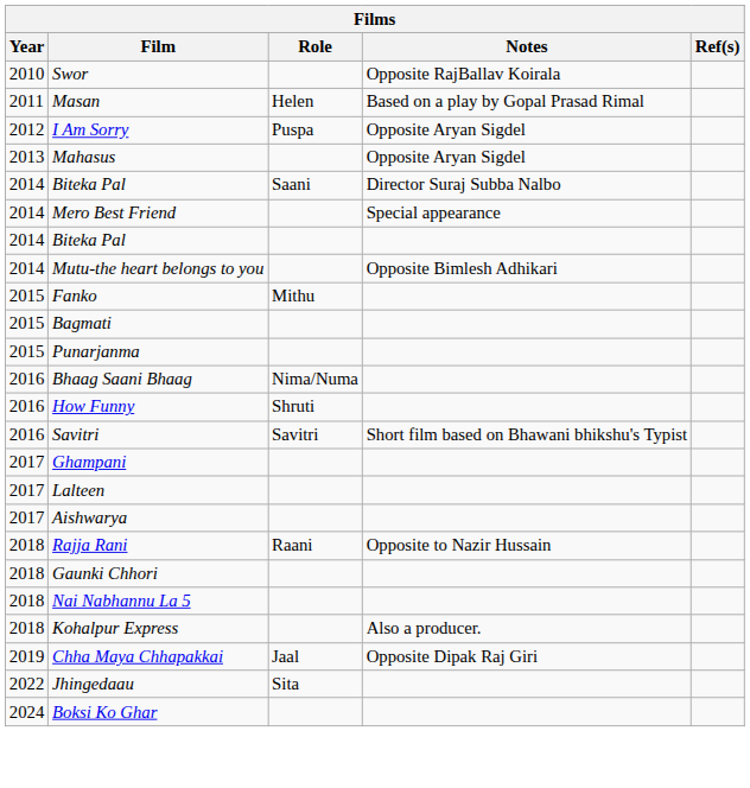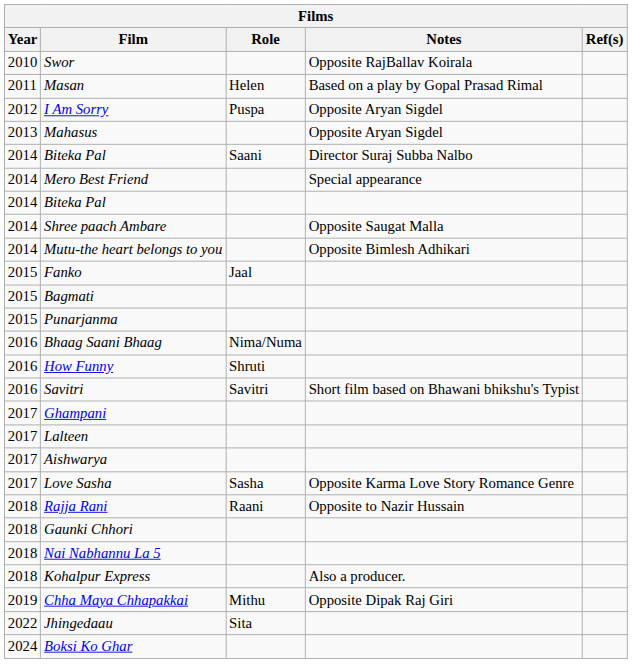 <table class="wikitable">
 <tr style="background:#ccc; text-align:center;">
 <th colspan="5" style="background: apple;">Films</th>
 </tr>
 <tr>
 <th style="background: #apple;">Year</th>
 <th style="background: #apple;">Film</th>
 <th style="background: #apple;">Role</th>
 <th style="background: #apple;">Notes</th>
 <th style="background: #apple;">Ref(s)</th>
 </tr>
 <tr>
 <td>2010</td>
 <td><em>Swor</em></td>
 <td></td>
 <td>Opposite RajBallav Koirala</td>
 <td></td>
 </tr>
 <tr>
 <td>2011</td>
 <td><em>Masan</em></td>
 <td>Helen</td>
 <td>Based on a play by Gopal Prasad Rimal</td>
 <td></td>
 </tr>
 <tr>
 <td>2012</td>
 <td><em><a href='#'>I Am Sorry</a></em></td>
 <td>Puspa</td>
 <td>Opposite Aryan Sigdel</td>
 <td></td>
 </tr>
 <tr>
 <td>2013</td>
 <td><em>Mahasus</em></td>
 <td></td>
 <td>Opposite Aryan Sigdel</td>
 <td></td>
 </tr>
 <tr>
 <td>2014</td>
 <td><em>Biteka Pal</em></td>
 <td>Saani</td>
 <td>Director Suraj Subba Nalbo</td>
 <td></td>
 </tr>
 <tr>
 <td>2014</td>
 <td><em>Mero Best Friend</em></td>
 <td></td>
 <td>Special appearance</td>
 <td></td>
 </tr>
 <tr>
 <td>2014</td>
 <td><em>Biteka Pal</em></td>
 <td></td>
 <td></td>
 <td></td>
 </tr>
 <tr>
 <td>2014</td>
+<td><em>Shree paach Ambare</em></td>
+<td></td>
+<td>Opposite Saugat Malla</td>
+<td></td>
+</tr>
+<tr>
+<td>2014</td>
 <td><em>Mutu-the heart belongs to you</em></td>
 <td></td>
 <td>Opposite Bimlesh Adhikari</td>
 <td></td>
 </tr>
 <tr>
 <td>2015</td>
 <td><em>Fanko</em></td>
-<td>Mithu</td>
+<td>Jaal</td>
 <td></td>
 <td></td>
 </tr>
 <tr>
 <td>2015</td>
 <td><em>Bagmati</em></td>
 <td></td>
 <td></td>
 <td></td>
 </tr>
 <tr>
 <td>2015</td>
 <td><em>Punarjanma</em></td>
 <td></td>
 <td></td>
 <td></td>
 </tr>
 <tr>
 <td>2016</td>
 <td><em>Bhaag Saani Bhaag</em></td>
 <td>Nima/Numa</td>
 <td></td>
 <td></td>
 </tr>
 <tr>
 <td>2016</td>
 <td><em><a href='#'>How Funny</a></em></td>
 <td>Shruti</td>
 <td></td>
 <td></td>
 </tr>
 <tr>
 <td>2016</td>
 <td><em>Savitri</em></td>
 <td>Savitri</td>
 <td>Short film based on Bhawani bhikshu's Typist</td>
 <td></td>
 </tr>
 <tr>
 <td>2017</td>
 <td><em><a href='#'>Ghampani</a></em></td>
 <td></td>
 <td></td>
 <td></td>
 </tr>
 <tr>
 <td>2017</td>
 <td><em>Lalteen</em></td>
 <td></td>
 <td></td>
 <td></td>
 </tr>
 <tr>
 <td>2017</td>
 <td><em>Aishwarya</em></td>
 <td></td>
 <td></td>
 <td></td>
 </tr>
 <tr>
+<td>2017</td>
+<td><em>Love Sasha</em></td>
+<td>Sasha</td>
+<td>Opposite Karma Love Story Romance Genre</td>
+<td></td>
+</tr>
+<tr>
 <td>2018</td>
 <td><em><a href='#'>Rajja Rani</a></em></td>
 <td>Raani</td>
 <td>Opposite to Nazir Hussain</td>
 <td></td>
 </tr>
 <tr>
 <td>2018</td>
 <td><em>Gaunki Chhori</em></td>
 <td></td>
 <td></td>
 <td></td>
 </tr>
 <tr>
 <td>2018</td>
 <td><em><a href='#'>Nai Nabhannu La 5</a></em></td>
 <td></td>
 <td></td>
 <td></td>
 </tr>
 <tr>
 <td>2018</td>
 <td><em>Kohalpur Express</em></td>
 <td></td>
 <td>Also a producer.</td>
 <td></td>
 </tr>
 <tr>
 <td>2019</td>
 <td><em><a href='#'>Chha Maya Chhapakkai</a></em></td>
-<td>Jaal</td>
+<td>Mithu</td>
 <td>Opposite Dipak Raj Giri</td>
 <td></td>
 </tr>
 <tr>
 <td>2022</td>
 <td><em>Jhingedaau</em></td>
 <td>Sita</td>
 <td></td>
 <td></td>
 </tr>
 <tr>
 <td>2024</td>
 <td><em><a href='#'>Boksi Ko Ghar</a></em></td>
 <td></td>
 <td></td>
 <td></td>
 </tr>
 </table>
